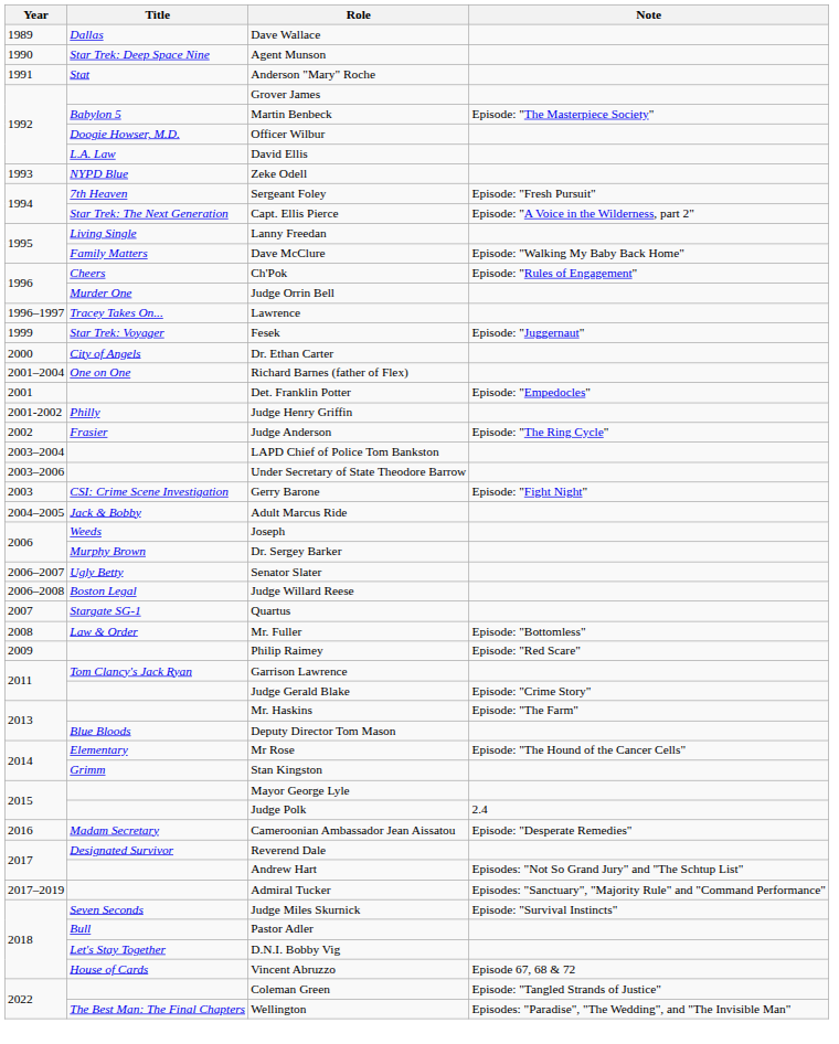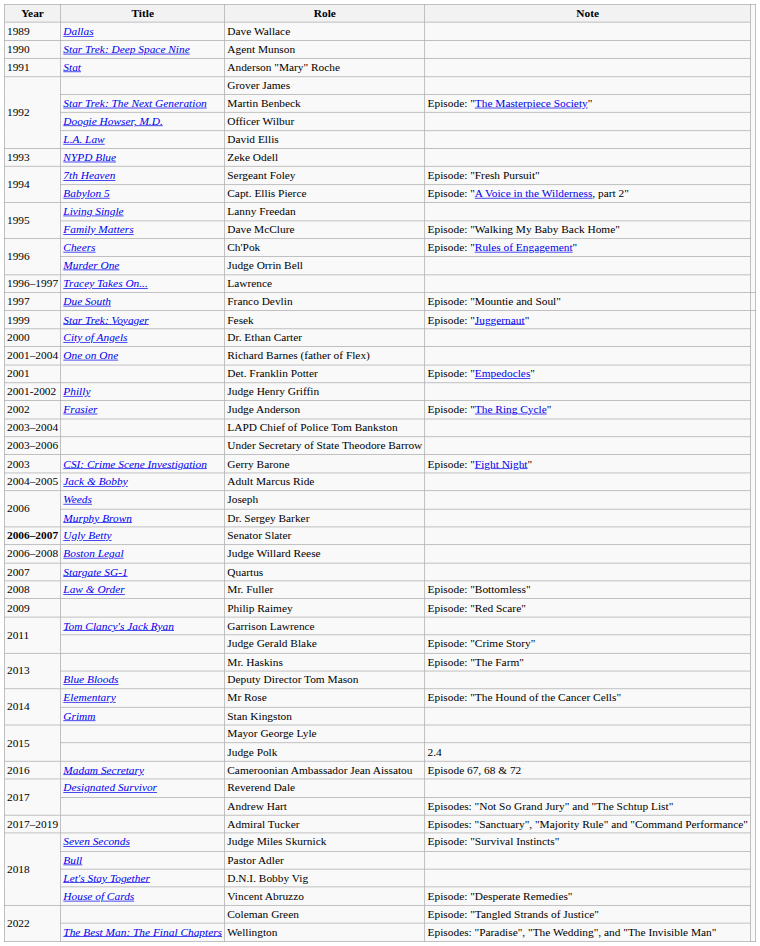 <table class="wikitable sortable">
 <tr>
 <th>Year</th>
 <th>Title</th>
 <th>Role</th>
 <th>Note</th>
 </tr>
 <tr>
 <td>1989</td>
 <td><em><a href='#'>Dallas</a></em></td>
 <td>Dave Wallace</td>
 <td></td>
 </tr>
 <tr>
 <td>1990</td>
 <td><em><a href='#'>Star Trek: Deep Space Nine</a></em></td>
 <td>Agent Munson</td>
 <td></td>
 </tr>
 <tr>
 <td>1991</td>
 <td><em><a href='#'>Stat</a></em></td>
 <td>Anderson "Mary" Roche</td>
 <td></td>
 </tr>
 <tr>
 <td rowspan="4">1992</td>
 <td><em></em></td>
 <td>Grover James</td>
 <td></td>
 </tr>
 <tr>
-<td><em><a href='#'>Babylon 5</a></em></td>
+<td><em><a href='#'>Star Trek: The Next Generation</a></em></td>
 <td>Martin Benbeck</td>
 <td>Episode: "<a href='#'>The Masterpiece Society</a>"</td>
 </tr>
 <tr>
 <td><em><a href='#'>Doogie Howser, M.D.</a></em></td>
 <td>Officer Wilbur</td>
 <td></td>
 </tr>
 <tr>
 <td><em><a href='#'>L.A. Law</a></em></td>
 <td>David Ellis</td>
 <td></td>
 </tr>
 <tr>
 <td>1993</td>
 <td><em><a href='#'>NYPD Blue</a></em></td>
 <td>Zeke Odell</td>
 <td></td>
 </tr>
 <tr>
 <td rowspan="2">1994</td>
 <td><em><a href='#'>7th Heaven</a></em></td>
 <td>Sergeant Foley</td>
 <td>Episode: "Fresh Pursuit"</td>
 </tr>
 <tr>
-<td><em><a href='#'>Star Trek: The Next Generation</a></em></td>
+<td><em><a href='#'>Babylon 5</a></em></td>
 <td>Capt. Ellis Pierce</td>
 <td>Episode: "<a href='#'>A Voice in the Wilderness</a>, part 2"</td>
 </tr>
 <tr>
 <td rowspan="2">1995</td>
 <td><em><a href='#'>Living Single</a></em></td>
 <td>Lanny Freedan</td>
 <td></td>
 </tr>
 <tr>
 <td><em><a href='#'>Family Matters</a></em></td>
 <td>Dave McClure</td>
 <td>Episode: "Walking My Baby Back Home"</td>
 </tr>
 <tr>
 <td rowspan="2">1996</td>
 <td><em><a href='#'>Cheers</a></em></td>
 <td>Ch'Pok</td>
 <td>Episode: "<a href='#'>Rules of Engagement</a>"</td>
 </tr>
 <tr>
 <td><em><a href='#'>Murder One</a></em></td>
 <td>Judge Orrin Bell</td>
 <td></td>
 </tr>
 <tr>
 <td>1996–1997</td>
 <td><em><a href='#'>Tracey Takes On...</a></em></td>
 <td>Lawrence</td>
+<td></td>
+</tr>
+<tr>
+<td>1997</td>
+<td><em><a href='#'>Due South</a></em></td>
+<td>Franco Devlin</td>
+<td>Episode: "Mountie and Soul"</td>
 <td></td>
 </tr>
 <tr>
 <td>1999</td>
 <td><em><a href='#'>Star Trek: Voyager</a></em></td>
 <td>Fesek</td>
 <td>Episode: "<a href='#'>Juggernaut</a>"</td>
 </tr>
 <tr>
 <td>2000</td>
 <td><em><a href='#'>City of Angels</a></em></td>
 <td>Dr. Ethan Carter</td>
 <td></td>
 </tr>
 <tr>
 <td>2001–2004</td>
 <td><em><a href='#'>One on One</a></em></td>
 <td>Richard Barnes (father of Flex)</td>
 <td></td>
 </tr>
 <tr>
 <td>2001</td>
 <td><em></em></td>
 <td>Det. Franklin Potter</td>
 <td>Episode: "<a href='#'>Empedocles</a>"</td>
 </tr>
 <tr>
 <td>2001-2002</td>
 <td><em><a href='#'>Philly</a></em></td>
 <td>Judge Henry Griffin</td>
 <td></td>
 </tr>
 <tr>
 <td>2002</td>
 <td><em><a href='#'>Frasier</a></em></td>
 <td>Judge Anderson</td>
 <td>Episode: "<a href='#'>The Ring Cycle</a>"</td>
 </tr>
 <tr>
 <td>2003–2004</td>
 <td><em></em></td>
 <td>LAPD Chief of Police Tom Bankston</td>
 <td></td>
 </tr>
 <tr>
 <td>2003–2006</td>
 <td><em></em></td>
 <td>Under Secretary of State Theodore Barrow</td>
 <td></td>
 </tr>
 <tr>
 <td>2003</td>
 <td><em><a href='#'>CSI: Crime Scene Investigation</a></em></td>
 <td>Gerry Barone</td>
 <td>Episode: "<a href='#'>Fight Night</a>"</td>
 </tr>
 <tr>
 <td>2004–2005</td>
 <td><em><a href='#'>Jack & Bobby</a></em></td>
 <td>Adult Marcus Ride</td>
 <td></td>
 </tr>
 <tr>
 <td rowspan="2">2006</td>
 <td><em><a href='#'>Weeds</a></em></td>
 <td>Joseph</td>
 <td></td>
 </tr>
 <tr>
 <td><em><a href='#'>Murphy Brown</a></em></td>
 <td>Dr. Sergey Barker</td>
 <td></td>
 </tr>
 <tr>
-<td>2006–2007</td>
+<td><strong>2006–2007</strong></td>
 <td><em><a href='#'>Ugly Betty</a></em></td>
 <td>Senator Slater</td>
 <td></td>
 </tr>
 <tr>
 <td>2006–2008</td>
 <td><em><a href='#'>Boston Legal</a></em></td>
 <td>Judge Willard Reese</td>
 <td></td>
 </tr>
 <tr>
 <td>2007</td>
 <td><em><a href='#'>Stargate SG-1</a></em></td>
 <td>Quartus</td>
 <td></td>
 </tr>
 <tr>
 <td>2008</td>
 <td><em><a href='#'>Law & Order</a></em></td>
 <td>Mr. Fuller</td>
 <td>Episode: "Bottomless"</td>
 </tr>
 <tr>
 <td>2009</td>
 <td><em></em></td>
 <td>Philip Raimey</td>
 <td>Episode: "Red Scare"</td>
 </tr>
 <tr>
 <td rowspan="2">2011</td>
 <td><em><a href='#'>Tom Clancy's Jack Ryan</a></em></td>
 <td>Garrison Lawrence</td>
 <td></td>
 </tr>
 <tr>
 <td><em></em></td>
 <td>Judge Gerald Blake</td>
 <td>Episode: "Crime Story"</td>
 </tr>
 <tr>
 <td rowspan="2">2013</td>
 <td><em></em></td>
 <td>Mr. Haskins</td>
 <td>Episode: "The Farm"</td>
 </tr>
 <tr>
 <td><em><a href='#'>Blue Bloods</a></em></td>
 <td>Deputy Director Tom Mason</td>
 <td></td>
 </tr>
 <tr>
 <td rowspan="2">2014</td>
 <td><em><a href='#'>Elementary</a></em></td>
 <td>Mr Rose</td>
 <td>Episode: "The Hound of the Cancer Cells"</td>
 </tr>
 <tr>
 <td><em><a href='#'>Grimm</a></em></td>
 <td>Stan Kingston</td>
 <td></td>
 </tr>
 <tr>
 <td rowspan="2">2015</td>
 <td><em></em></td>
 <td>Mayor George Lyle</td>
 <td></td>
 </tr>
 <tr>
 <td><em></em></td>
 <td>Judge Polk</td>
 <td>2.4</td>
 </tr>
 <tr>
 <td>2016</td>
 <td><em><a href='#'>Madam Secretary</a></em></td>
 <td>Cameroonian Ambassador Jean Aissatou</td>
-<td>Episode: "Desperate Remedies"</td>
+<td>Episode 67, 68 & 72</td>
 </tr>
 <tr>
 <td rowspan="2">2017</td>
 <td><em><a href='#'>Designated Survivor</a></em></td>
 <td>Reverend Dale</td>
 <td></td>
 </tr>
 <tr>
 <td><em></em></td>
 <td>Andrew Hart</td>
 <td>Episodes: "Not So Grand Jury" and "The Schtup List"</td>
 </tr>
 <tr>
 <td>2017–2019</td>
 <td><em></em></td>
 <td>Admiral Tucker</td>
 <td>Episodes: "Sanctuary", "Majority Rule" and "Command Performance"</td>
 </tr>
 <tr>
 <td rowspan="4">2018</td>
 <td><em><a href='#'>Seven Seconds</a></em></td>
 <td>Judge Miles Skurnick</td>
 <td>Episode: "Survival Instincts"</td>
 </tr>
 <tr>
 <td><em><a href='#'>Bull</a></em></td>
 <td>Pastor Adler</td>
 <td></td>
 </tr>
 <tr>
 <td><em><a href='#'>Let's Stay Together</a></em></td>
 <td>D.N.I. Bobby Vig</td>
 <td></td>
 </tr>
 <tr>
 <td><em><a href='#'>House of Cards</a></em></td>
 <td>Vincent Abruzzo</td>
-<td>Episode 67, 68 & 72</td>
+<td>Episode: "Desperate Remedies"</td>
 </tr>
 <tr>
 <td rowspan="2">2022</td>
 <td><em></em></td>
 <td>Coleman Green</td>
 <td>Episode: "Tangled Strands of Justice"</td>
 </tr>
 <tr>
 <td><em><a href='#'>The Best Man: The Final Chapters</a></em></td>
 <td>Wellington</td>
 <td>Episodes: "Paradise", "The Wedding", and "The Invisible Man"</td>
 </tr>
 </table>
